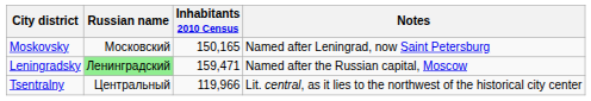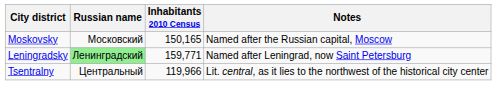 <table class="wikitable sortable" style="margin:auto;">
 <tr>
 <th>City district<br></th>
 <th>Russian name</th>
 <th>Inhabitants<br><small><a href='#'>2010 Census</a></small></th>
 <th class="unsortable">Notes</th>
 </tr>
 <tr>
 <td><a href='#'>Moskovsky</a></td>
 <td style="text-align:right;">Московский</td>
 <td style="text-align:right;">150,165</td>
-<td>Named after Leningrad, now <a href='#'>Saint Petersburg</a></td>
+<td>Named after the Russian capital, <a href='#'>Moscow</a></td>
 </tr>
 <tr>
 <td><a href='#'>Leningradsky</a></td>
 <td style="background: lightgreen; text-align:right;">Ленинградский</td>
-<td style="text-align:right;">159,471</td>
-<td>Named after the Russian capital, <a href='#'>Moscow</a></td>
+<td style="text-align:right;">159,771</td>
+<td>Named after Leningrad, now <a href='#'>Saint Petersburg</a></td>
 </tr>
 <tr>
 <td><a href='#'>Tsentralny</a></td>
 <td style="text-align:right;">Центральный</td>
 <td style="text-align:right;">119,966</td>
 <td>Lit. <em>central</em>, as it lies to the northwest of the historical city center</td>
 </tr>
 </table>
